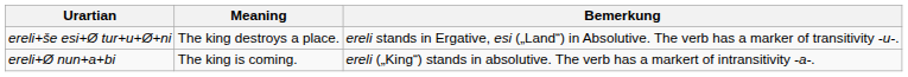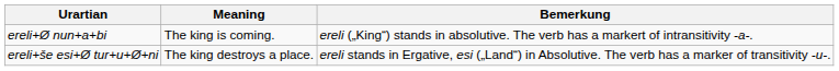 <table class="wikitable">
 <tr>
 <th>Urartian</th>
 <th>Meaning</th>
 <th>Bemerkung</th>
 </tr>
 <tr>
+<td><em>ereli+Ø nun+a+bi</em></td>
+<td>The king is coming.</td>
+<td><em>ereli</em> („King“) stands in absolutive. The verb has a markert of intransitivity <em>-a-</em>.</td>
+</tr>
+<tr>
 <td><em>ereli+še esi+Ø tur+u+Ø+ni</em></td>
 <td>The king destroys a place.</td>
 <td><em>ereli</em> stands in Ergative, <em>esi</em> („Land“) in Absolutive. The verb has a marker of transitivity <em>-u-</em>.</td>
 </tr>
-<tr>
-<td><em>ereli+Ø nun+a+bi</em></td>
-<td>The king is coming.</td>
-<td><em>ereli</em> („King“) stands in absolutive. The verb has a markert of intransitivity <em>-a-</em>.</td>
-</tr>
 </table>
